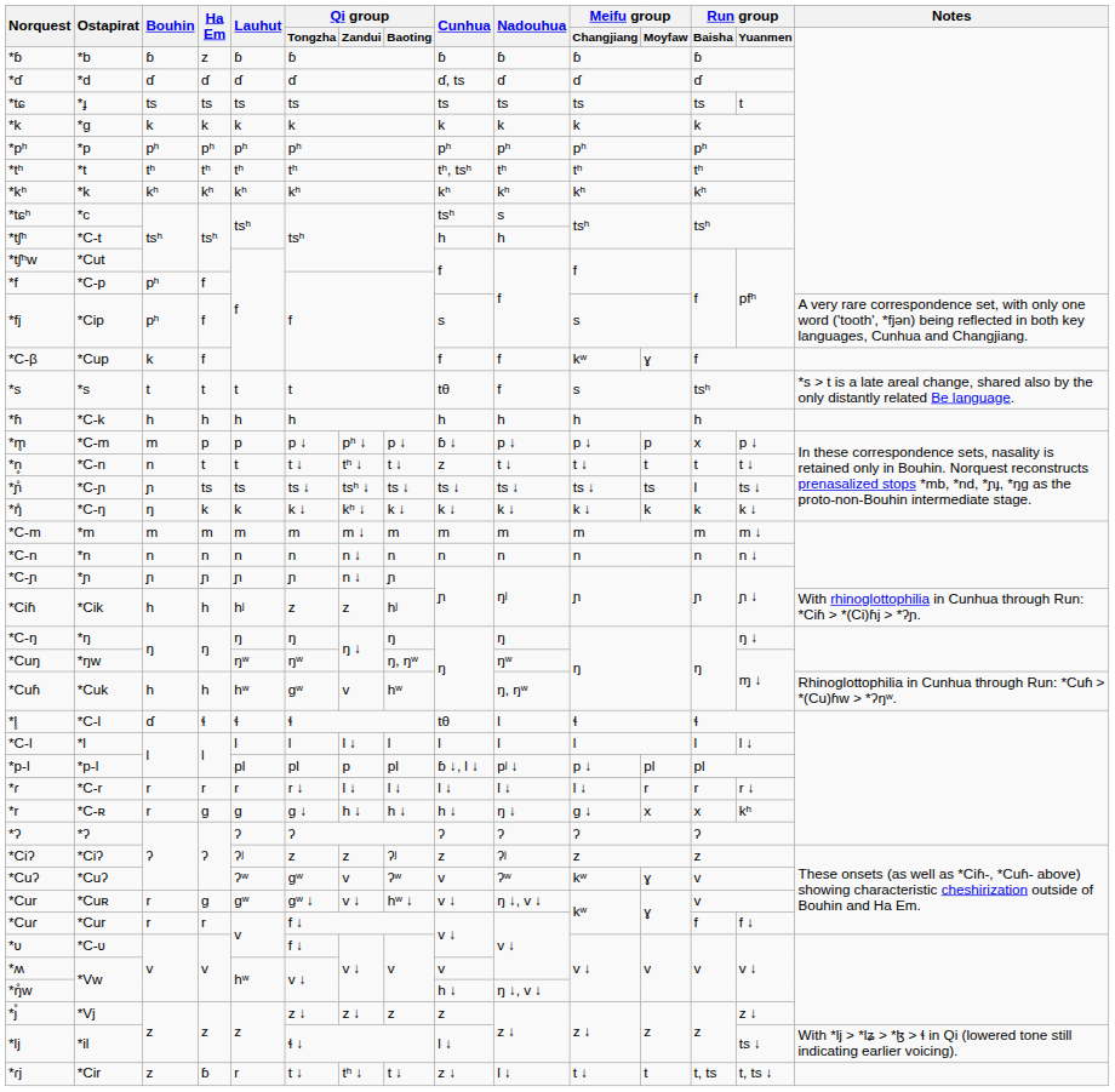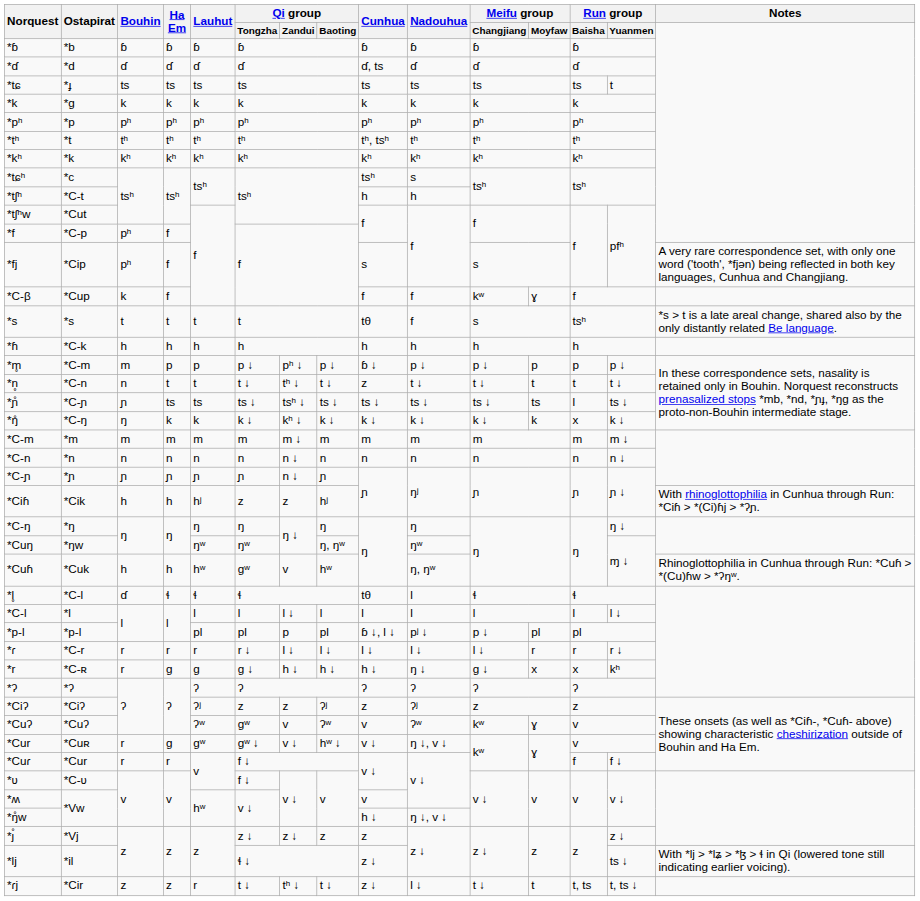 <table class="wikitable">
 <tr>
 <th rowspan="2">Norquest</th>
 <th rowspan="2">Ostapirat</th>
 <th rowspan="2"><a href='#'>Bouhin</a></th>
 <th rowspan="2"><a href='#'>Ha Em</a></th>
 <th rowspan="2"><a href='#'>Lauhut</a></th>
 <th colspan="3"><a href='#'>Qi</a> group</th>
 <th rowspan="2"><a href='#'>Cunhua</a></th>
 <th rowspan="2"><a href='#'>Nadouhua</a></th>
 <th colspan="2"><a href='#'>Meifu</a> group</th>
 <th colspan="2"><a href='#'>Run</a> group</th>
 <th colspan="2">Notes</th>
 </tr>
 <tr style="font-size:85%">
 <th>Tongzha</th>
 <th>Zandui</th>
 <th>Baoting</th>
 <th>Changjiang</th>
 <th>Moyfaw</th>
 <th>Baisha</th>
 <th>Yuanmen</th>
 </tr>
 <tr>
 <td>*ɓ</td>
 <td>*b</td>
 <td>ɓ</td>
-<td>z</td>
+<td>ɓ</td>
 <td>ɓ</td>
 <td colspan="3">ɓ</td>
 <td>ɓ</td>
 <td>ɓ</td>
 <td colspan="2">ɓ</td>
 <td colspan="2">ɓ</td>
 </tr>
 <tr>
 <td>*ɗ</td>
 <td>*d</td>
 <td>ɗ</td>
 <td>ɗ</td>
 <td>ɗ</td>
 <td colspan="3">ɗ</td>
 <td>ɗ, ts</td>
 <td>ɗ</td>
 <td colspan="2">ɗ</td>
 <td colspan="2">ɗ</td>
 </tr>
 <tr>
 <td>*tɕ</td>
 <td>*ɟ</td>
 <td>ts</td>
 <td>ts</td>
 <td>ts</td>
 <td colspan="3">ts</td>
 <td>ts</td>
 <td>ts</td>
 <td colspan="2">ts</td>
 <td>ts</td>
 <td>t</td>
 </tr>
 <tr>
 <td>*k</td>
 <td>*g</td>
 <td>k</td>
 <td>k</td>
 <td>k</td>
 <td colspan="3">k</td>
 <td>k</td>
 <td>k</td>
 <td colspan="2">k</td>
 <td colspan="2">k</td>
 </tr>
 <tr>
 <td>*pʰ</td>
 <td>*p</td>
 <td>pʰ</td>
 <td>pʰ</td>
 <td>pʰ</td>
 <td colspan="3">pʰ</td>
 <td>pʰ</td>
 <td>pʰ</td>
 <td colspan="2">pʰ</td>
 <td colspan="2">pʰ</td>
 </tr>
 <tr>
 <td>*tʰ</td>
 <td>*t</td>
 <td>tʰ</td>
 <td>tʰ</td>
 <td>tʰ</td>
 <td colspan="3">tʰ</td>
 <td>tʰ, tsʰ</td>
 <td>tʰ</td>
 <td colspan="2">tʰ</td>
 <td colspan="2">tʰ</td>
 </tr>
 <tr>
 <td>*kʰ</td>
 <td>*k</td>
 <td>kʰ</td>
 <td>kʰ</td>
 <td>kʰ</td>
 <td colspan="3">kʰ</td>
 <td>kʰ</td>
 <td>kʰ</td>
 <td colspan="2">kʰ</td>
 <td colspan="2">kʰ</td>
 </tr>
 <tr>
 <td>*tɕʰ</td>
 <td>*c</td>
 <td rowspan="3">tsʰ</td>
 <td rowspan="3">tsʰ</td>
 <td rowspan="2">tsʰ</td>
 <td rowspan="3" colspan="3">tsʰ</td>
 <td>tsʰ</td>
 <td>s</td>
 <td rowspan="2" colspan="2">tsʰ</td>
 <td rowspan="2" colspan="2">tsʰ</td>
 </tr>
 <tr>
 <td>*tʃʰ</td>
 <td>*C-t</td>
 <td>h</td>
 <td>h</td>
 </tr>
 <tr>
 <td>*tʃʰw</td>
 <td>*Cut</td>
 <td rowspan="4">f</td>
 <td rowspan="2">f</td>
 <td rowspan="3">f</td>
 <td rowspan="2" colspan="2">f</td>
 <td rowspan="3">f</td>
 <td rowspan="3">pfʰ</td>
 </tr>
 <tr>
 <td>*f</td>
 <td>*C-p</td>
 <td>pʰ</td>
 <td>f</td>
 <td rowspan="3" colspan="3">f</td>
 </tr>
 <tr>
 <td>*fj</td>
 <td>*Cip</td>
 <td>pʰ</td>
 <td>f</td>
 <td>s</td>
 <td colspan="2">s</td>
 <td>A very rare correspondence set, with only one word ('tooth', *fjən) being reflected in both key languages, Cunhua and Changjiang.</td>
 </tr>
 <tr>
 <td>*C-β</td>
 <td>*Cup</td>
 <td>k</td>
 <td>f</td>
 <td>f</td>
 <td>f</td>
 <td>kʷ</td>
 <td>ɣ</td>
 <td colspan="2">f</td>
 </tr>
 <tr>
 <td>*s</td>
 <td>*s</td>
 <td>t</td>
 <td>t</td>
 <td>t</td>
 <td colspan="3">t</td>
 <td>tθ</td>
 <td>f</td>
 <td colspan="2">s</td>
 <td colspan="2">tsʰ</td>
 <td>*s > t is a late areal change, shared also by the only distantly related <a href='#'>Be language</a>.</td>
 </tr>
 <tr>
 <td>*ɦ</td>
 <td>*C-k</td>
 <td>h</td>
 <td>h</td>
 <td>h</td>
 <td colspan="3">h</td>
 <td>h</td>
 <td>h</td>
 <td colspan="2">h</td>
 <td colspan="2">h</td>
 </tr>
 <tr>
 <td>*m̥</td>
 <td>*C-m</td>
 <td>m</td>
 <td>p</td>
 <td>p</td>
 <td>p ↓</td>
 <td>pʰ ↓</td>
 <td>p ↓</td>
 <td>ɓ ↓</td>
 <td>p ↓</td>
 <td>p ↓</td>
 <td>p</td>
-<td>x</td>
+<td>p</td>
 <td>p ↓</td>
 <td rowspan="4">In these correspondence sets, nasality is retained only in Bouhin. Norquest reconstructs <a href='#'>prenasalized stops</a> *mb, *nd, *ɲɟ, *ŋg as the proto-non-Bouhin intermediate stage.</td>
 </tr>
 <tr>
 <td>*n̥</td>
 <td>*C-n</td>
 <td>n</td>
 <td>t</td>
 <td>t</td>
 <td>t ↓</td>
 <td>tʰ ↓</td>
 <td>t ↓</td>
 <td>z</td>
 <td>t ↓</td>
 <td>t ↓</td>
 <td>t</td>
 <td>t</td>
 <td>t ↓</td>
 </tr>
 <tr>
 <td>*ɲ̊</td>
 <td>*C-ɲ</td>
 <td>ɲ</td>
 <td>ts</td>
 <td>ts</td>
 <td>ts ↓</td>
 <td>tsʰ ↓</td>
 <td>ts ↓</td>
 <td>ts ↓</td>
 <td>ts ↓</td>
 <td>ts ↓</td>
 <td>ts</td>
 <td>l</td>
 <td>ts ↓</td>
 </tr>
 <tr>
 <td>*ŋ̊</td>
 <td>*C-ŋ</td>
 <td>ŋ</td>
 <td>k</td>
 <td>k</td>
 <td>k ↓</td>
 <td>kʰ ↓</td>
 <td>k ↓</td>
 <td>k ↓</td>
 <td>k ↓</td>
 <td>k ↓</td>
 <td>k</td>
-<td>k</td>
+<td>x</td>
 <td>k ↓</td>
 </tr>
 <tr>
 <td>*C-m</td>
 <td>*m</td>
 <td>m</td>
 <td>m</td>
 <td>m</td>
 <td>m</td>
 <td>m ↓</td>
 <td>m</td>
 <td>m</td>
 <td>m</td>
 <td colspan="2">m</td>
 <td>m</td>
 <td>m ↓</td>
 </tr>
 <tr>
 <td>*C-n</td>
 <td>*n</td>
 <td>n</td>
 <td>n</td>
 <td>n</td>
 <td>n</td>
 <td>n ↓</td>
 <td>n</td>
 <td>n</td>
 <td>n</td>
 <td colspan="2">n</td>
 <td>n</td>
 <td>n ↓</td>
 </tr>
 <tr>
 <td>*C-ɲ</td>
 <td>*ɲ</td>
 <td>ɲ</td>
 <td>ɲ</td>
 <td>ɲ</td>
 <td>ɲ</td>
 <td>n ↓</td>
 <td>ɲ</td>
 <td rowspan="2">ɲ</td>
 <td rowspan="2">ŋʲ</td>
 <td rowspan="2" colspan="2">ɲ</td>
 <td rowspan="2">ɲ</td>
 <td rowspan="2">ɲ ↓</td>
 </tr>
 <tr>
 <td>*Ciɦ</td>
 <td>*Cik</td>
 <td>h</td>
 <td>h</td>
 <td>hʲ</td>
 <td>z</td>
 <td>z</td>
 <td>hʲ</td>
 <td>With <a href='#'>rhinoglottophilia</a> in Cunhua through Run: *Ciɦ > *(Ci)ɦj > *ʔɲ.</td>
 </tr>
 <tr>
 <td>*C-ŋ</td>
 <td>*ŋ</td>
 <td rowspan="2">ŋ</td>
 <td rowspan="2">ŋ</td>
 <td>ŋ</td>
 <td>ŋ</td>
 <td rowspan="2">ŋ ↓</td>
 <td>ŋ</td>
 <td rowspan="3">ŋ</td>
 <td>ŋ</td>
 <td rowspan="3" colspan="2">ŋ</td>
 <td rowspan="3">ŋ</td>
 <td>ŋ ↓</td>
 </tr>
 <tr>
 <td>*Cuŋ</td>
 <td>*ŋw</td>
 <td>ŋʷ</td>
 <td>ŋʷ</td>
 <td>ŋ, ŋʷ</td>
 <td>ŋʷ</td>
 <td rowspan="2">ɱ ↓</td>
 </tr>
 <tr>
 <td>*Cuɦ</td>
 <td>*Cuk</td>
 <td>h</td>
 <td>h</td>
 <td>hʷ</td>
 <td>gʷ</td>
 <td>v</td>
 <td>hʷ</td>
 <td>ŋ, ŋʷ</td>
 <td>Rhinoglottophilia in Cunhua through Run: *Cuɦ > *(Cu)ɦw > *ʔŋʷ.</td>
 </tr>
 <tr>
 <td>*l̥</td>
 <td>*C-l</td>
 <td>ɗ</td>
 <td>ɬ</td>
 <td>ɬ</td>
 <td colspan="3">ɬ</td>
 <td>tθ</td>
 <td>l</td>
 <td colspan="2">ɬ</td>
 <td colspan="2">ɬ</td>
 </tr>
 <tr>
 <td>*C-l</td>
 <td>*l</td>
 <td rowspan="2">l</td>
 <td rowspan="2">l</td>
 <td>l</td>
 <td>l</td>
 <td>l ↓</td>
 <td>l</td>
 <td>l</td>
 <td>l</td>
 <td colspan="2">l</td>
 <td>l</td>
 <td>l ↓</td>
 </tr>
 <tr>
 <td>*p-l</td>
 <td>*p-l</td>
 <td>pl</td>
 <td>pl</td>
 <td>p</td>
 <td>pl</td>
 <td>ɓ ↓, l ↓</td>
 <td>pʲ ↓</td>
 <td>p ↓</td>
 <td>pl</td>
 <td colspan="2">pl</td>
 </tr>
 <tr>
 <td>*ɾ</td>
 <td>*C-r</td>
 <td>r</td>
 <td>r</td>
 <td>r</td>
 <td>r ↓</td>
 <td>l ↓</td>
 <td>l ↓</td>
 <td>l ↓</td>
 <td>l ↓</td>
 <td>l ↓</td>
 <td>r</td>
 <td>r</td>
 <td>r ↓</td>
 </tr>
 <tr>
 <td>*r</td>
 <td>*C-ʀ</td>
 <td>r</td>
 <td>g</td>
 <td>g</td>
 <td>g ↓</td>
 <td>h ↓</td>
 <td>h ↓</td>
 <td>h ↓</td>
 <td>ŋ ↓</td>
 <td>g ↓</td>
 <td>x</td>
 <td>x</td>
 <td>kʰ</td>
 </tr>
 <tr>
 <td>*ʔ</td>
 <td>*ʔ</td>
 <td rowspan="3">ʔ</td>
 <td rowspan="3">ʔ</td>
 <td>ʔ</td>
 <td colspan="3">ʔ</td>
 <td>ʔ</td>
 <td>ʔ</td>
 <td colspan="2">ʔ</td>
 <td colspan="2">ʔ</td>
 </tr>
 <tr>
 <td>*Ciʔ</td>
 <td>*Ciʔ</td>
 <td>ʔʲ</td>
 <td>z</td>
 <td>z</td>
 <td>ʔʲ</td>
 <td>z</td>
 <td>ʔʲ</td>
 <td colspan="2">z</td>
 <td colspan="2">z</td>
 <td rowspan="4">These onsets (as well as *Ciɦ-, *Cuɦ- above) showing characteristic <a href='#'>cheshirization</a> outside of Bouhin and Ha Em.</td>
 </tr>
 <tr>
 <td>*Cuʔ</td>
 <td>*Cuʔ</td>
 <td>ʔʷ</td>
 <td>gʷ</td>
 <td>v</td>
 <td>ʔʷ</td>
 <td>v</td>
 <td>ʔʷ</td>
 <td>kʷ</td>
 <td>ɣ</td>
 <td colspan="2">v</td>
 </tr>
 <tr>
 <td>*Cur</td>
 <td>*Cuʀ</td>
 <td>r</td>
 <td>g</td>
 <td>gʷ</td>
 <td>gʷ ↓</td>
 <td>v ↓</td>
 <td>hʷ ↓</td>
 <td>v ↓</td>
 <td>ŋ ↓, v ↓</td>
 <td rowspan="2">kʷ</td>
 <td rowspan="2">ɣ</td>
 <td colspan="2">v</td>
 </tr>
 <tr>
 <td>*Cuɾ</td>
 <td>*Cur</td>
 <td>r</td>
 <td>r</td>
 <td rowspan="2">v</td>
 <td colspan="3">f ↓</td>
 <td rowspan="2">v ↓</td>
 <td rowspan="3">v ↓</td>
 <td>f</td>
 <td>f ↓</td>
 </tr>
 <tr>
 <td>*ʋ</td>
 <td>*C-ʋ</td>
 <td rowspan="3">v</td>
 <td rowspan="3">v</td>
 <td>f ↓</td>
 <td rowspan="3">v ↓</td>
 <td rowspan="3">v</td>
 <td rowspan="3">v ↓</td>
 <td rowspan="3">v</td>
 <td rowspan="3">v</td>
 <td rowspan="3">v ↓</td>
 </tr>
 <tr>
 <td>*ʍ</td>
 <td rowspan="2">*Vw</td>
 <td rowspan="2">hʷ</td>
 <td rowspan="2">v ↓</td>
 <td>v</td>
 </tr>
 <tr>
 <td>*ŋ̊w</td>
 <td>h ↓</td>
 <td>ŋ ↓, v ↓</td>
 </tr>
 <tr>
 <td>*ȷ̊</td>
 <td>*Vj</td>
 <td rowspan="2">z</td>
 <td rowspan="2">z</td>
 <td rowspan="2">z</td>
 <td>z ↓</td>
 <td>z ↓</td>
 <td>z</td>
 <td>z</td>
 <td rowspan="2">z ↓</td>
 <td rowspan="2">z ↓</td>
 <td rowspan="2">z</td>
 <td rowspan="2">z</td>
 <td>z ↓</td>
 </tr>
 <tr>
 <td>*lj</td>
 <td>*il</td>
 <td colspan="3">ɬ ↓</td>
-<td>l ↓</td>
+<td>z ↓</td>
 <td>ts ↓</td>
 <td>With *lj > *lʑ > *ɮ > ɬ in Qi (lowered tone still indicating earlier voicing).</td>
 </tr>
 <tr>
 <td>*ɾj</td>
 <td>*Cir</td>
 <td>z</td>
-<td>ɓ</td>
+<td>z</td>
 <td>r</td>
 <td>t ↓</td>
 <td>tʰ ↓</td>
 <td>t ↓</td>
 <td>z ↓</td>
 <td>l ↓</td>
 <td>t ↓</td>
 <td>t</td>
 <td>t, ts</td>
 <td>t, ts ↓</td>
 </tr>
 </table>
